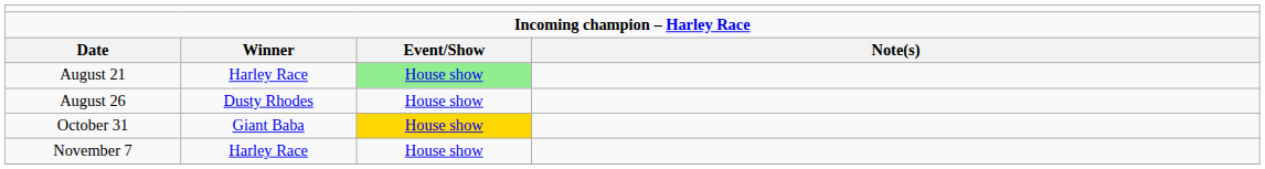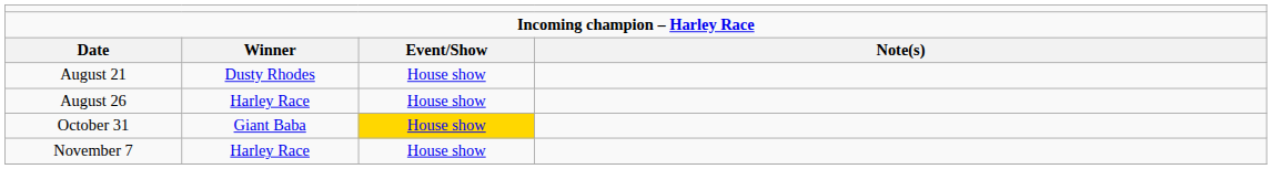 <table class="wikitable" style="text-align:center; width:100%;">
 <tr>
 <td colspan="5"></td>
 </tr>
 <tr>
 <td colspan="5"><strong>Incoming champion – <a href='#'>Harley Race</a></strong></td>
 </tr>
 <tr>
 <th width=14%>Date</th>
 <th width=14%>Winner</th>
 <th width=14%>Event/Show</th>
 <th width=58%>Note(s)</th>
 </tr>
 <tr>
 <td>August 21</td>
-<td><a href='#'>Harley Race</a></td>
-<td style="background: lightgreen;"><a href='#'>House show</a></td>
+<td><a href='#'>Dusty Rhodes</a></td>
+<td><a href='#'>House show</a></td>
 <td></td>
 </tr>
 <tr>
 <td>August 26</td>
-<td><a href='#'>Dusty Rhodes</a></td>
+<td><a href='#'>Harley Race</a></td>
 <td><a href='#'>House show</a></td>
 <td></td>
 </tr>
 <tr>
 <td>October 31</td>
 <td><a href='#'>Giant Baba</a></td>
 <td style="background: gold;"><a href='#'>House show</a></td>
 <td></td>
 </tr>
 <tr>
 <td>November 7</td>
 <td><a href='#'>Harley Race</a></td>
 <td><a href='#'>House show</a></td>
 <td></td>
 </tr>
 <tr>
 </tr>
 </table>
